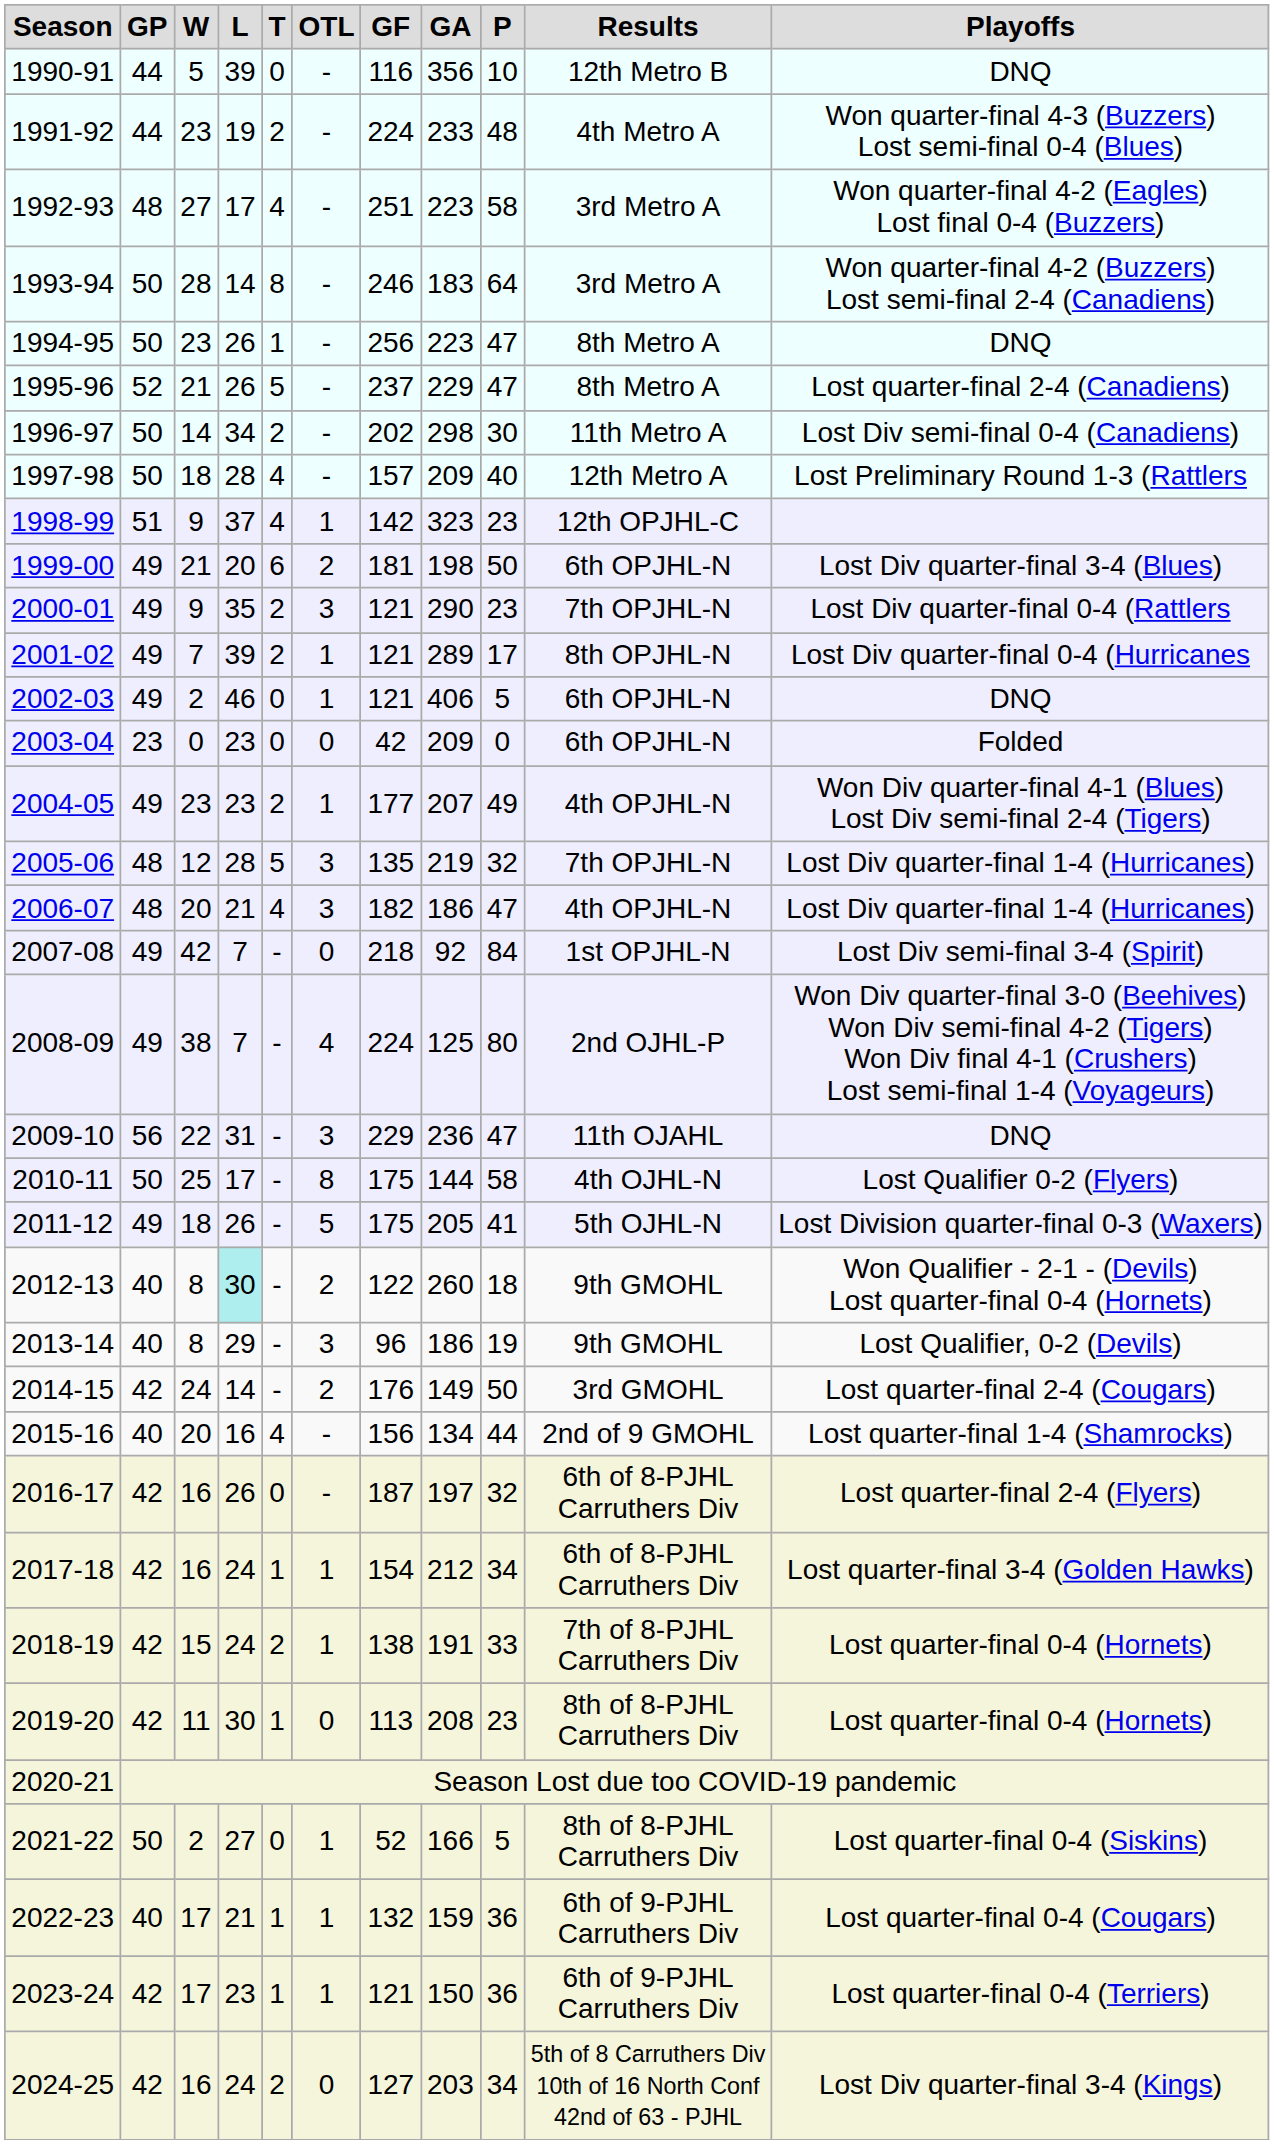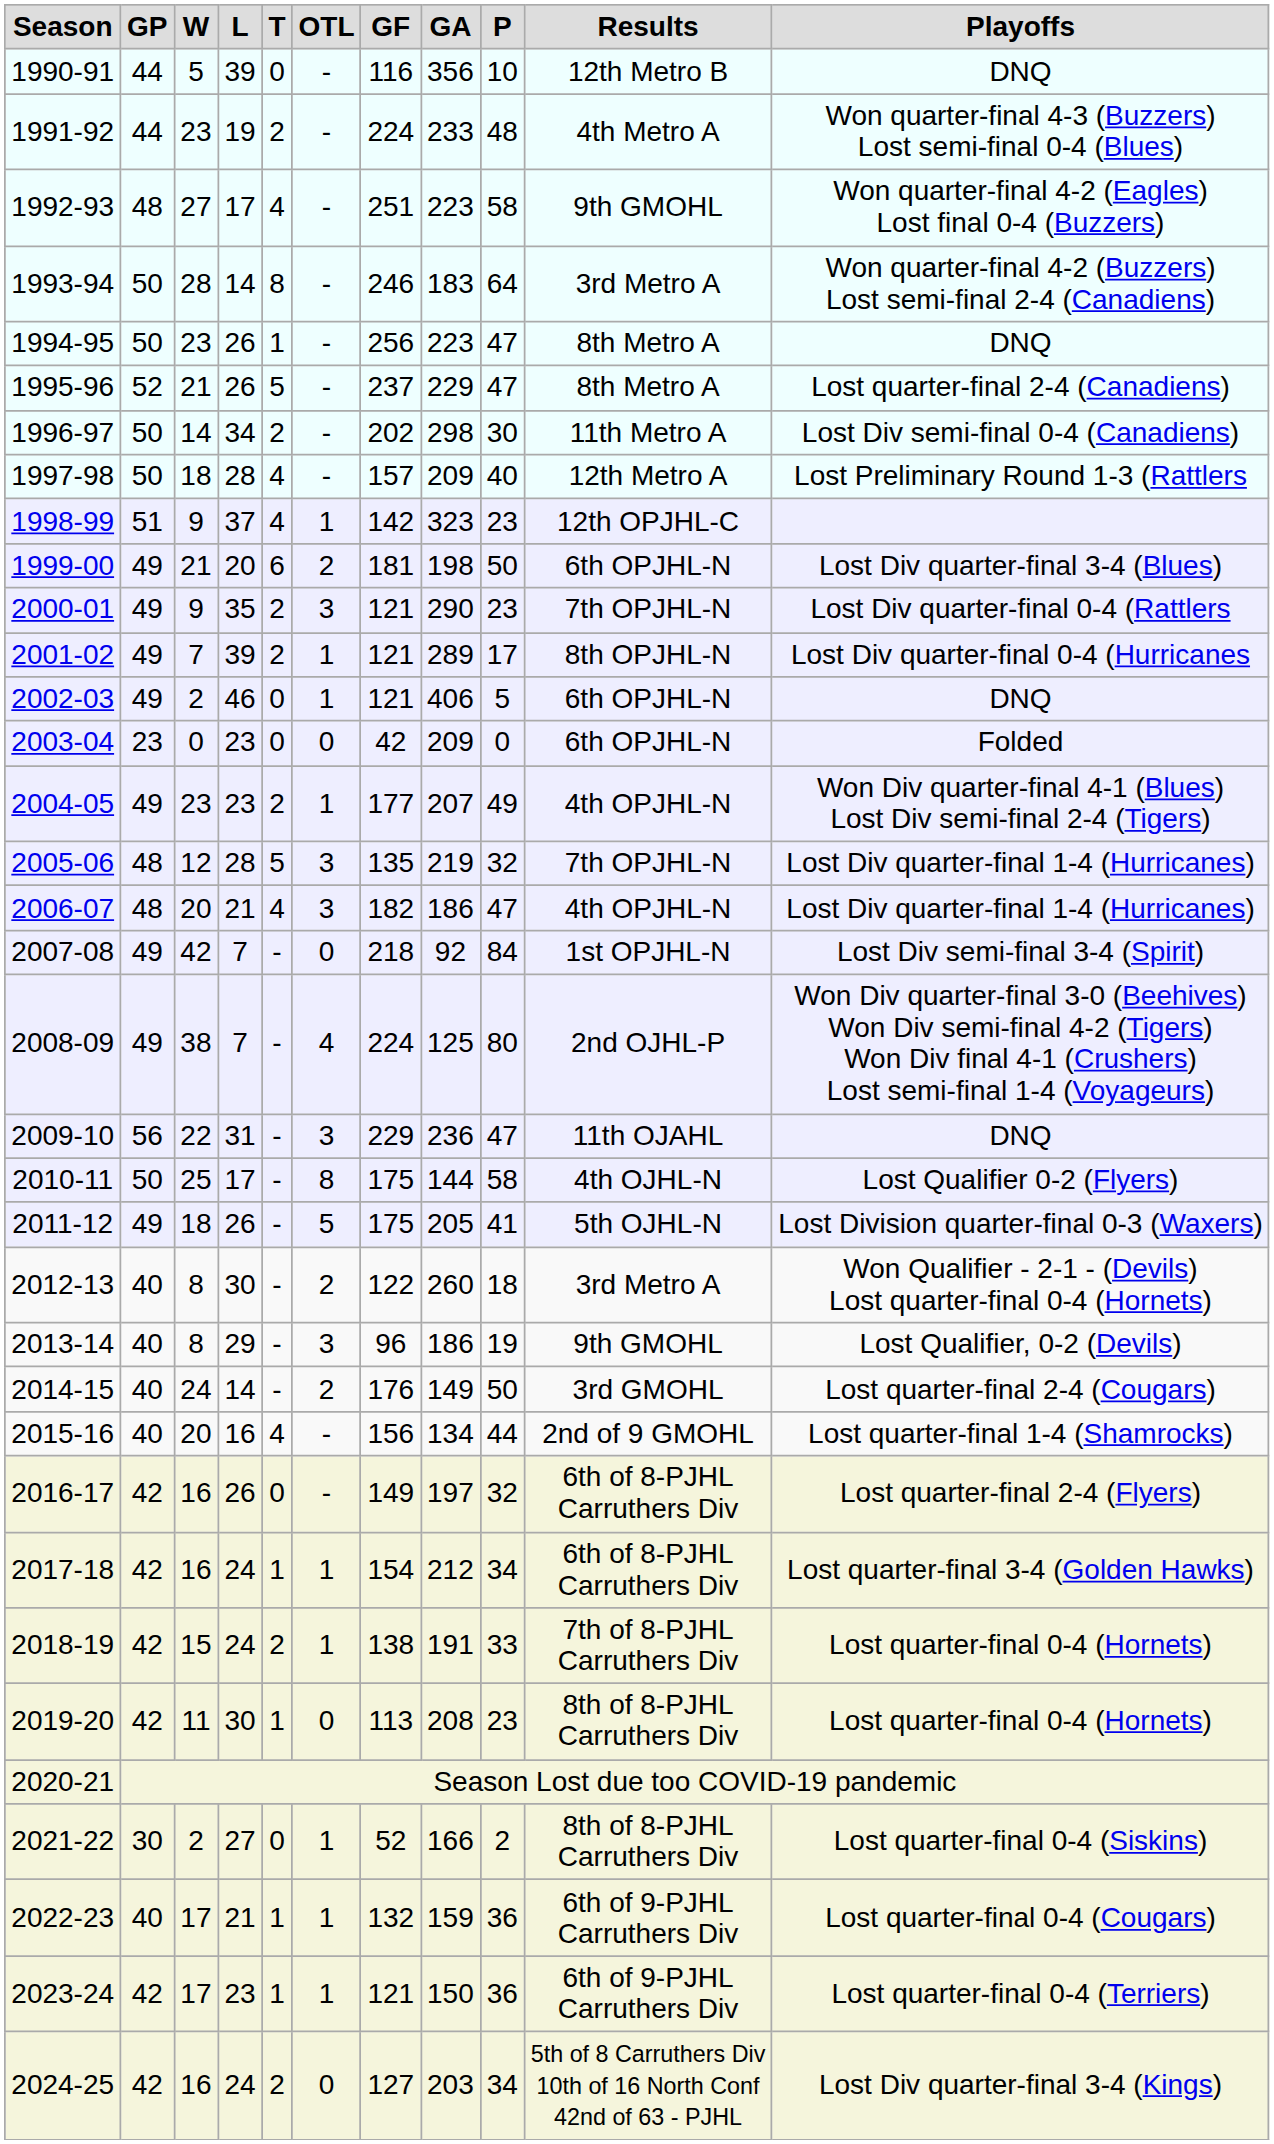 <table class="wikitable">
 <tr style="text-align:center; background:#ddd;">
 <td><strong>Season</strong></td>
 <td><strong>GP</strong></td>
 <td><strong>W</strong></td>
 <td><strong>L</strong></td>
 <td><strong>T</strong></td>
 <td><strong>OTL</strong></td>
 <td><strong>GF</strong></td>
 <td><strong>GA</strong></td>
 <td><strong>P</strong></td>
 <td><strong>Results</strong></td>
 <td><strong>Playoffs</strong></td>
 </tr>
 <tr style="text-align:center; background:#eff;">
 <td>1990-91</td>
 <td>44</td>
 <td>5</td>
 <td>39</td>
 <td>0</td>
 <td>-</td>
 <td>116</td>
 <td>356</td>
 <td>10</td>
 <td>12th Metro B</td>
 <td>DNQ</td>
 </tr>
 <tr style="text-align:center; background:#eff;">
 <td>1991-92</td>
 <td>44</td>
 <td>23</td>
 <td>19</td>
 <td>2</td>
 <td>-</td>
 <td>224</td>
 <td>233</td>
 <td>48</td>
 <td>4th Metro A</td>
 <td>Won quarter-final 4-3 (<a href='#'>Buzzers</a>)<br>Lost semi-final 0-4 (<a href='#'>Blues</a>)</td>
 </tr>
 <tr style="text-align:center; background:#eff;">
 <td>1992-93</td>
 <td>48</td>
 <td>27</td>
 <td>17</td>
 <td>4</td>
 <td>-</td>
 <td>251</td>
 <td>223</td>
 <td>58</td>
-<td>3rd Metro A</td>
+<td>9th GMOHL</td>
 <td>Won quarter-final 4-2 (<a href='#'>Eagles</a>)<br>Lost final 0-4 (<a href='#'>Buzzers</a>)</td>
 </tr>
 <tr style="text-align:center; background:#eff;">
 <td>1993-94</td>
 <td>50</td>
 <td>28</td>
 <td>14</td>
 <td>8</td>
 <td>-</td>
 <td>246</td>
 <td>183</td>
 <td>64</td>
 <td>3rd Metro A</td>
 <td>Won quarter-final 4-2 (<a href='#'>Buzzers</a>)<br>Lost semi-final 2-4 (<a href='#'>Canadiens</a>)</td>
 </tr>
 <tr style="text-align:center; background:#eff;">
 <td>1994-95</td>
 <td>50</td>
 <td>23</td>
 <td>26</td>
 <td>1</td>
 <td>-</td>
 <td>256</td>
 <td>223</td>
 <td>47</td>
 <td>8th Metro A</td>
 <td>DNQ</td>
 </tr>
 <tr style="text-align:center; background:#eff;">
 <td>1995-96</td>
 <td>52</td>
 <td>21</td>
 <td>26</td>
 <td>5</td>
 <td>-</td>
 <td>237</td>
 <td>229</td>
 <td>47</td>
 <td>8th Metro A</td>
 <td>Lost quarter-final 2-4 (<a href='#'>Canadiens</a>)</td>
 </tr>
 <tr style="text-align:center; background:#eff;">
 <td>1996-97</td>
 <td>50</td>
 <td>14</td>
 <td>34</td>
 <td>2</td>
 <td>-</td>
 <td>202</td>
 <td>298</td>
 <td>30</td>
 <td>11th Metro A</td>
 <td>Lost Div semi-final 0-4 (<a href='#'>Canadiens</a>)</td>
 </tr>
 <tr style="text-align:center; background:#eff;">
 <td>1997-98</td>
 <td>50</td>
 <td>18</td>
 <td>28</td>
 <td>4</td>
 <td>-</td>
 <td>157</td>
 <td>209</td>
 <td>40</td>
 <td>12th Metro A</td>
 <td>Lost Preliminary Round 1-3 (<a href='#'>Rattlers</a></td>
 </tr>
 <tr style="text-align:center; background:#eef;">
 <td><a href='#'>1998-99</a></td>
 <td>51</td>
 <td>9</td>
 <td>37</td>
 <td>4</td>
 <td>1</td>
 <td>142</td>
 <td>323</td>
 <td>23</td>
 <td>12th OPJHL-C</td>
 <td></td>
 </tr>
 <tr style="text-align:center; background:#eef;"DNQ>
 <td><a href='#'>1999-00</a></td>
 <td>49</td>
 <td>21</td>
 <td>20</td>
 <td>6</td>
 <td>2</td>
 <td>181</td>
 <td>198</td>
 <td>50</td>
 <td>6th OPJHL-N</td>
 <td>Lost Div quarter-final 3-4 (<a href='#'>Blues</a>)</td>
 </tr>
 <tr style="text-align:center; background:#eef;">
 <td><a href='#'>2000-01</a></td>
 <td>49</td>
 <td>9</td>
 <td>35</td>
 <td>2</td>
 <td>3</td>
 <td>121</td>
 <td>290</td>
 <td>23</td>
 <td>7th OPJHL-N</td>
 <td>Lost Div quarter-final 0-4 (<a href='#'>Rattlers</a></td>
 </tr>
 <tr style="text-align:center; background:#eef;">
 <td><a href='#'>2001-02</a></td>
 <td>49</td>
 <td>7</td>
 <td>39</td>
 <td>2</td>
 <td>1</td>
 <td>121</td>
 <td>289</td>
 <td>17</td>
 <td>8th OPJHL-N</td>
 <td>Lost Div quarter-final 0-4 (<a href='#'>Hurricanes</a></td>
 </tr>
 <tr style="text-align:center; background:#eef;">
 <td><a href='#'>2002-03</a></td>
 <td>49</td>
 <td>2</td>
 <td>46</td>
 <td>0</td>
 <td>1</td>
 <td>121</td>
 <td>406</td>
 <td>5</td>
 <td>6th OPJHL-N</td>
 <td>DNQ</td>
 </tr>
 <tr style="text-align:center; background:#eef;">
 <td><a href='#'>2003-04</a></td>
 <td>23</td>
 <td>0</td>
 <td>23</td>
 <td>0</td>
 <td>0</td>
 <td>42</td>
 <td>209</td>
 <td>0</td>
 <td>6th OPJHL-N</td>
 <td>Folded</td>
 </tr>
 <tr style="text-align:center; background:#eef;">
 <td><a href='#'>2004-05</a></td>
 <td>49</td>
 <td>23</td>
 <td>23</td>
 <td>2</td>
 <td>1</td>
 <td>177</td>
 <td>207</td>
 <td>49</td>
 <td>4th OPJHL-N</td>
 <td>Won Div quarter-final 4-1 (<a href='#'>Blues</a>)<br>Lost Div semi-final 2-4 (<a href='#'>Tigers</a>)</td>
 </tr>
 <tr style="text-align:center; background:#eef;">
 <td><a href='#'>2005-06</a></td>
 <td>48</td>
 <td>12</td>
 <td>28</td>
 <td>5</td>
 <td>3</td>
 <td>135</td>
 <td>219</td>
 <td>32</td>
 <td>7th OPJHL-N</td>
 <td>Lost Div quarter-final 1-4 (<a href='#'>Hurricanes</a>)</td>
 </tr>
 <tr style="text-align:center; background:#eef;">
 <td><a href='#'>2006-07</a></td>
 <td>48</td>
 <td>20</td>
 <td>21</td>
 <td>4</td>
 <td>3</td>
 <td>182</td>
 <td>186</td>
 <td>47</td>
 <td>4th OPJHL-N</td>
 <td>Lost Div quarter-final 1-4 (<a href='#'>Hurricanes</a>)</td>
 </tr>
 <tr style="text-align:center; background:#eef;">
 <td>2007-08</td>
 <td>49</td>
 <td>42</td>
 <td>7</td>
 <td>-</td>
 <td>0</td>
 <td>218</td>
 <td>92</td>
 <td>84</td>
 <td>1st OPJHL-N</td>
 <td>Lost Div semi-final 3-4 (<a href='#'>Spirit</a>)</td>
 </tr>
 <tr style="text-align:center; background:#eef;">
 <td>2008-09</td>
 <td>49</td>
 <td>38</td>
 <td>7</td>
 <td>-</td>
 <td>4</td>
 <td>224</td>
 <td>125</td>
 <td>80</td>
 <td>2nd OJHL-P</td>
 <td>Won Div quarter-final 3-0 (<a href='#'>Beehives</a>)<br>Won Div semi-final 4-2 (<a href='#'>Tigers</a>)<br>Won Div final 4-1 (<a href='#'>Crushers</a>)<br>Lost semi-final 1-4 (<a href='#'>Voyageurs</a>)</td>
 </tr>
 <tr style="text-align:center; background:#eef;">
 <td>2009-10</td>
 <td>56</td>
 <td>22</td>
 <td>31</td>
 <td>-</td>
 <td>3</td>
 <td>229</td>
 <td>236</td>
 <td>47</td>
 <td>11th OJAHL</td>
 <td>DNQ</td>
 </tr>
 <tr style="text-align:center; background:#eef;">
 <td>2010-11</td>
 <td>50</td>
 <td>25</td>
 <td>17</td>
 <td>-</td>
 <td>8</td>
 <td>175</td>
 <td>144</td>
 <td>58</td>
 <td>4th OJHL-N</td>
 <td>Lost Qualifier 0-2 (<a href='#'>Flyers</a>)</td>
 </tr>
 <tr style="text-align:center; background:#eef;">
 <td>2011-12</td>
 <td>49</td>
 <td>18</td>
 <td>26</td>
 <td>-</td>
 <td>5</td>
 <td>175</td>
 <td>205</td>
 <td>41</td>
 <td>5th OJHL-N</td>
 <td>Lost Division quarter-final 0-3 (<a href='#'>Waxers</a>)</td>
 </tr>
 <tr style="text-align:center;">
 <td>2012-13</td>
 <td>40</td>
 <td>8</td>
-<td style="background: paleturquoise;">30</td>
+<td>30</td>
 <td>-</td>
 <td>2</td>
 <td>122</td>
 <td>260</td>
 <td>18</td>
-<td>9th GMOHL</td>
+<td>3rd Metro A</td>
 <td>Won Qualifier - 2-1 - (<a href='#'>Devils</a>)<br>Lost quarter-final 0-4 (<a href='#'>Hornets</a>)</td>
 </tr>
 <tr style="text-align:center;">
 <td>2013-14</td>
 <td>40</td>
 <td>8</td>
 <td>29</td>
 <td>-</td>
 <td>3</td>
 <td>96</td>
 <td>186</td>
 <td>19</td>
 <td>9th GMOHL</td>
 <td>Lost Qualifier, 0-2 (<a href='#'>Devils</a>)</td>
 </tr>
 <tr style="text-align:center;">
 <td>2014-15</td>
-<td>42</td>
+<td>40</td>
 <td>24</td>
 <td>14</td>
 <td>-</td>
 <td>2</td>
 <td>176</td>
 <td>149</td>
 <td>50</td>
 <td>3rd GMOHL</td>
 <td>Lost quarter-final 2-4 (<a href='#'>Cougars</a>)</td>
 </tr>
 <tr style="text-align:center;">
 <td>2015-16</td>
 <td>40</td>
 <td>20</td>
 <td>16</td>
 <td>4</td>
 <td>-</td>
 <td>156</td>
 <td>134</td>
 <td>44</td>
 <td>2nd of 9 GMOHL</td>
 <td>Lost quarter-final 1-4 (<a href='#'>Shamrocks</a>)</td>
 </tr>
 <tr style="text-align:center;" bgcolor="beige">
 <td>2016-17</td>
 <td>42</td>
 <td>16</td>
 <td>26</td>
 <td>0</td>
 <td>-</td>
-<td>187</td>
+<td>149</td>
 <td>197</td>
 <td>32</td>
 <td>6th of 8-PJHL<br>Carruthers Div</td>
 <td>Lost quarter-final 2-4 (<a href='#'>Flyers</a>)</td>
 </tr>
 <tr style="text-align:center;" bgcolor="beige">
 <td>2017-18</td>
 <td>42</td>
 <td>16</td>
 <td>24</td>
 <td>1</td>
 <td>1</td>
 <td>154</td>
 <td>212</td>
 <td>34</td>
 <td>6th of 8-PJHL<br>Carruthers Div</td>
 <td>Lost quarter-final 3-4 (<a href='#'>Golden Hawks</a>)</td>
 </tr>
 <tr style="text-align:center;" bgcolor="beige">
 <td>2018-19</td>
 <td>42</td>
 <td>15</td>
 <td>24</td>
 <td>2</td>
 <td>1</td>
 <td>138</td>
 <td>191</td>
 <td>33</td>
 <td>7th of 8-PJHL<br>Carruthers Div</td>
 <td>Lost quarter-final 0-4 (<a href='#'>Hornets</a>)</td>
 </tr>
 <tr style="text-align:center;" bgcolor="beige">
 <td>2019-20</td>
 <td>42</td>
 <td>11</td>
 <td>30</td>
 <td>1</td>
 <td>0</td>
 <td>113</td>
 <td>208</td>
 <td>23</td>
 <td>8th of 8-PJHL<br>Carruthers Div</td>
 <td>Lost quarter-final 0-4 (<a href='#'>Hornets</a>)</td>
 </tr>
 <tr align="center" bgcolor="beige">
 <td>2020-21</td>
 <td colspan="10">Season Lost due too COVID-19 pandemic</td>
 </tr>
 <tr style="text-align:center;" bgcolor="beige">
 <td>2021-22</td>
-<td>50</td>
+<td>30</td>
 <td>2</td>
 <td>27</td>
 <td>0</td>
 <td>1</td>
 <td>52</td>
 <td>166</td>
-<td>5</td>
+<td>2</td>
 <td>8th of 8-PJHL<br>Carruthers Div</td>
 <td>Lost quarter-final 0-4 (<a href='#'>Siskins</a>)</td>
 </tr>
 <tr style="text-align:center;" bgcolor="beige">
 <td>2022-23</td>
 <td>40</td>
 <td>17</td>
 <td>21</td>
 <td>1</td>
 <td>1</td>
 <td>132</td>
 <td>159</td>
 <td>36</td>
 <td>6th of 9-PJHL<br>Carruthers Div</td>
 <td>Lost quarter-final 0-4 (<a href='#'>Cougars</a>)</td>
 </tr>
 <tr style="text-align:center;" bgcolor="beige">
 <td>2023-24</td>
 <td>42</td>
 <td>17</td>
 <td>23</td>
 <td>1</td>
 <td>1</td>
 <td>121</td>
 <td>150</td>
 <td>36</td>
 <td>6th of 9-PJHL<br>Carruthers Div</td>
 <td>Lost quarter-final 0-4 (<a href='#'>Terriers</a>)</td>
 </tr>
 <tr style="text-align:center;" bgcolor="beige">
 <td>2024-25</td>
 <td>42</td>
 <td>16</td>
 <td>24</td>
 <td>2</td>
 <td>0</td>
 <td>127</td>
 <td>203</td>
 <td>34</td>
 <td><small>5th of 8 Carruthers Div <br>10th of 16 North Conf<br>42nd of 63 - PJHL</small></td>
 <td>Lost Div quarter-final 3-4 (<a href='#'>Kings</a>)</td>
 </tr>
 </table>
